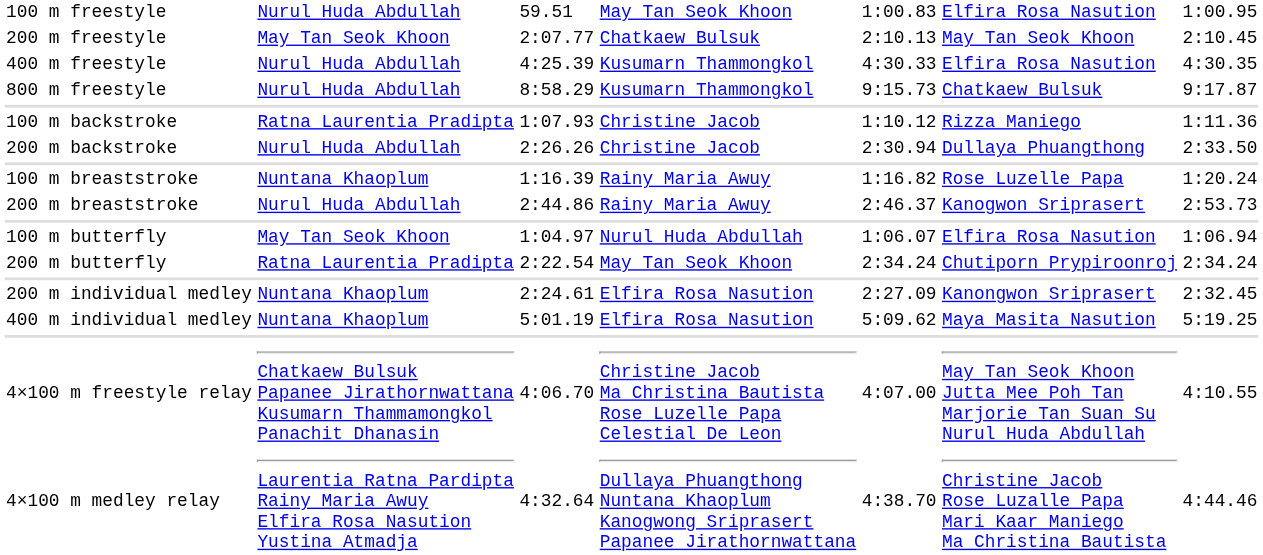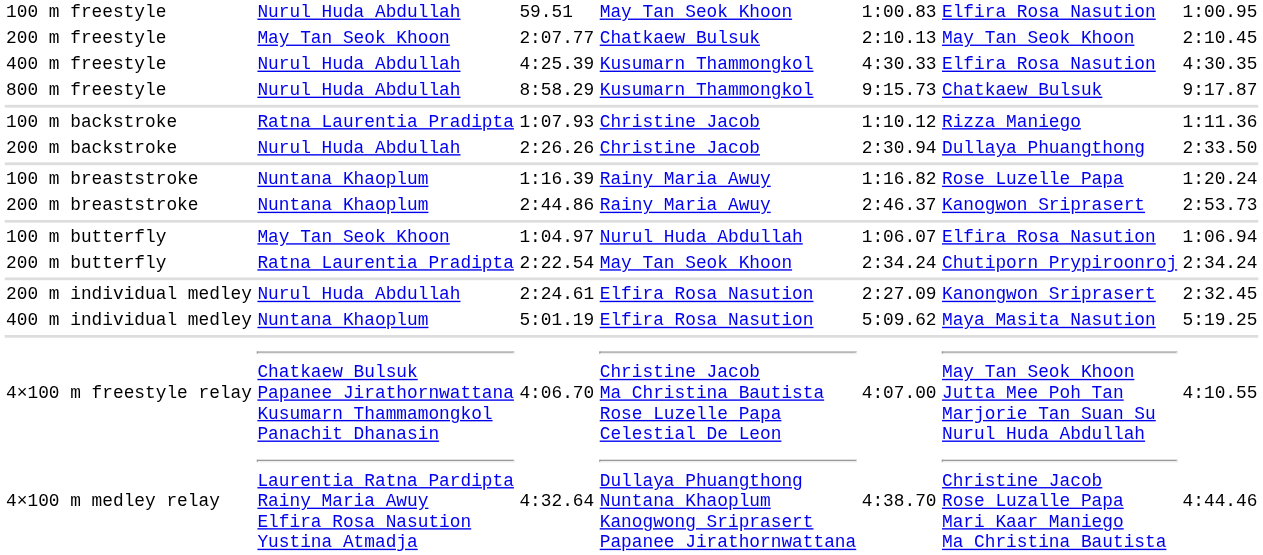 <table>
 <tr>
 <td>100 m freestyle</td>
 <td> <a href='#'>Nurul Huda Abdullah</a></td>
 <td>59.51</td>
 <td> <a href='#'>May Tan Seok Khoon</a></td>
 <td>1:00.83</td>
 <td> <a href='#'>Elfira Rosa Nasution</a></td>
 <td>1:00.95</td>
 </tr>
 <tr>
 <td>200 m freestyle</td>
 <td> <a href='#'>May Tan Seok Khoon</a></td>
 <td>2:07.77</td>
 <td> <a href='#'>Chatkaew Bulsuk</a></td>
 <td>2:10.13</td>
 <td> <a href='#'>May Tan Seok Khoon</a></td>
 <td>2:10.45</td>
 </tr>
 <tr>
 <td>400 m freestyle</td>
 <td> <a href='#'>Nurul Huda Abdullah</a></td>
 <td>4:25.39</td>
 <td> <a href='#'>Kusumarn Thammongkol</a></td>
 <td>4:30.33</td>
 <td> <a href='#'>Elfira Rosa Nasution</a></td>
 <td>4:30.35</td>
 </tr>
 <tr>
 <td>800 m freestyle</td>
 <td> <a href='#'>Nurul Huda Abdullah</a></td>
 <td>8:58.29</td>
 <td> <a href='#'>Kusumarn Thammongkol</a></td>
 <td>9:15.73</td>
 <td> <a href='#'>Chatkaew Bulsuk</a></td>
 <td>9:17.87</td>
 </tr>
 <tr bgcolor=#DDDDDD>
 <td colspan=7></td>
 </tr>
 <tr>
 <td>100 m backstroke</td>
 <td> <a href='#'>Ratna Laurentia Pradipta</a></td>
 <td>1:07.93</td>
 <td> <a href='#'>Christine Jacob</a></td>
 <td>1:10.12</td>
 <td> <a href='#'>Rizza Maniego</a></td>
 <td>1:11.36</td>
 </tr>
 <tr>
 <td>200 m backstroke</td>
 <td> <a href='#'>Nurul Huda Abdullah</a></td>
 <td>2:26.26</td>
 <td> <a href='#'>Christine Jacob</a></td>
 <td>2:30.94</td>
 <td> <a href='#'>Dullaya Phuangthong</a></td>
 <td>2:33.50</td>
 </tr>
 <tr bgcolor=#DDDDDD>
 <td colspan=7></td>
 </tr>
 <tr>
 <td>100 m breaststroke</td>
 <td> <a href='#'>Nuntana Khaoplum</a></td>
 <td>1:16.39</td>
 <td> <a href='#'>Rainy Maria Awuy</a></td>
 <td>1:16.82</td>
 <td> <a href='#'>Rose Luzelle Papa</a></td>
 <td>1:20.24</td>
 </tr>
 <tr>
 <td>200 m breaststroke</td>
-<td> <a href='#'>Nurul Huda Abdullah</a></td>
+<td> <a href='#'>Nuntana Khaoplum</a></td>
 <td>2:44.86</td>
 <td> <a href='#'>Rainy Maria Awuy</a></td>
 <td>2:46.37</td>
 <td> <a href='#'>Kanogwon Sriprasert</a></td>
 <td>2:53.73</td>
 </tr>
 <tr bgcolor=#DDDDDD>
 <td colspan=7></td>
 </tr>
 <tr>
 <td>100 m butterfly</td>
 <td> <a href='#'>May Tan Seok Khoon</a></td>
 <td>1:04.97</td>
 <td> <a href='#'>Nurul Huda Abdullah</a></td>
 <td>1:06.07</td>
 <td> <a href='#'>Elfira Rosa Nasution</a></td>
 <td>1:06.94</td>
 </tr>
 <tr>
 <td>200 m butterfly</td>
 <td> <a href='#'>Ratna Laurentia Pradipta</a></td>
 <td>2:22.54</td>
 <td> <a href='#'>May Tan Seok Khoon</a></td>
 <td>2:34.24</td>
 <td> <a href='#'>Chutiporn Prypiroonroj</a></td>
 <td>2:34.24</td>
 </tr>
 <tr bgcolor=#DDDDDD>
 <td colspan=7></td>
 </tr>
 <tr>
 <td>200 m individual medley</td>
-<td> <a href='#'>Nuntana Khaoplum</a></td>
+<td> <a href='#'>Nurul Huda Abdullah</a></td>
 <td>2:24.61</td>
 <td> <a href='#'>Elfira Rosa Nasution</a></td>
 <td>2:27.09</td>
 <td> <a href='#'>Kanongwon Sriprasert</a></td>
 <td>2:32.45</td>
 </tr>
 <tr>
 <td>400 m individual medley</td>
 <td> <a href='#'>Nuntana Khaoplum</a></td>
 <td>5:01.19</td>
 <td> <a href='#'>Elfira Rosa Nasution</a></td>
 <td>5:09.62</td>
 <td> <a href='#'>Maya Masita Nasution</a></td>
 <td>5:19.25</td>
 </tr>
 <tr bgcolor=#DDDDDD>
 <td colspan=7></td>
 </tr>
 <tr>
 <td>4×100 m freestyle relay</td>
 <td> <hr> <a href='#'>Chatkaew Bulsuk</a><br><a href='#'>Papanee Jirathornwattana</a><br><a href='#'>Kusumarn Thammamongkol</a><br><a href='#'>Panachit Dhanasin</a></td>
 <td>4:06.70</td>
 <td> <hr> <a href='#'>Christine Jacob</a><br><a href='#'>Ma Christina Bautista</a><br><a href='#'>Rose Luzelle Papa</a><br><a href='#'>Celestial De Leon</a></td>
 <td>4:07.00</td>
 <td> <hr> <a href='#'>May Tan Seok Khoon</a><br><a href='#'>Jutta Mee Poh Tan</a><br><a href='#'>Marjorie Tan Suan Su</a><br><a href='#'>Nurul Huda Abdullah</a></td>
 <td>4:10.55</td>
 </tr>
 <tr>
 <td>4×100 m medley relay</td>
 <td> <hr> <a href='#'>Laurentia Ratna Pardipta</a><br><a href='#'>Rainy Maria Awuy</a><br><a href='#'>Elfira Rosa Nasution</a><br><a href='#'>Yustina Atmadja</a></td>
 <td>4:32.64</td>
 <td> <hr> <a href='#'>Dullaya Phuangthong</a><br><a href='#'>Nuntana Khaoplum</a><br><a href='#'>Kanogwong Sriprasert</a><br><a href='#'>Papanee Jirathornwattana</a></td>
 <td>4:38.70</td>
 <td> <hr> <a href='#'>Christine Jacob</a><br><a href='#'>Rose Luzalle Papa</a><br><a href='#'>Mari Kaar Maniego</a><br><a href='#'>Ma Christina Bautista</a></td>
 <td>4:44.46</td>
 </tr>
 </table>
